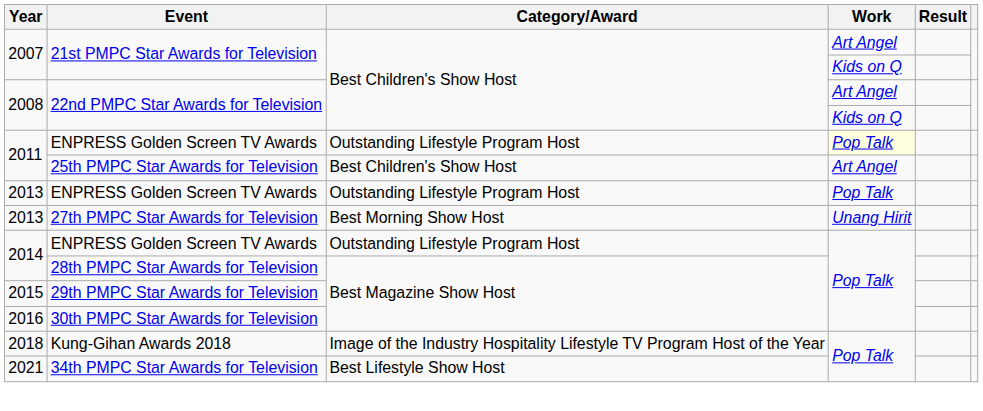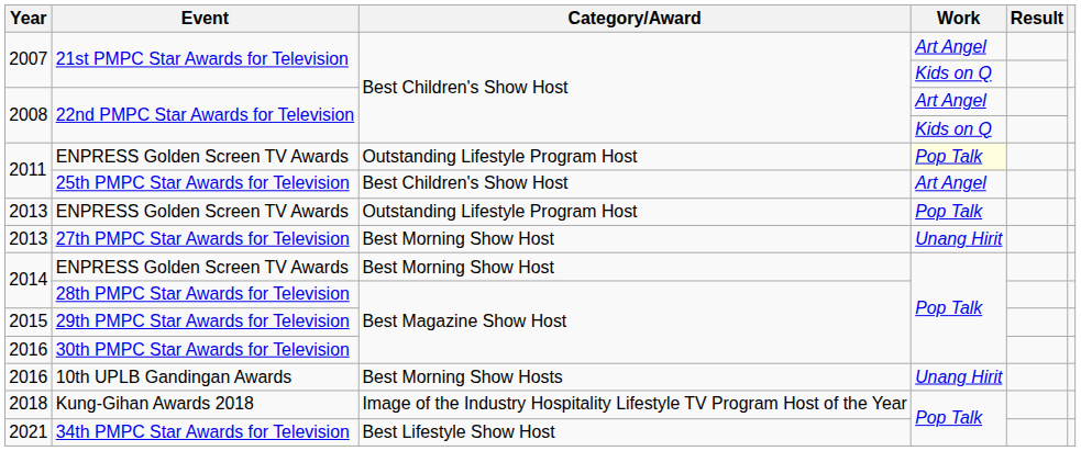 <table class="wikitable sortable">
 <tr>
 <th>Year</th>
 <th>Event</th>
 <th>Category/Award</th>
 <th>Work</th>
 <th>Result</th>
 <th></th>
 </tr>
 <tr>
 <td rowspan="2">2007</td>
 <td rowspan="2"><a href='#'>21st PMPC Star Awards for Television</a></td>
 <td rowspan="4">Best Children's Show Host</td>
 <td><em><a href='#'>Art Angel</a></em></td>
 <td></td>
 <td rowspan="2"></td>
 </tr>
 <tr>
 <td><em><a href='#'>Kids on Q</a></em></td>
 <td></td>
 </tr>
 <tr>
 <td rowspan="2">2008</td>
 <td rowspan="2"><a href='#'>22nd PMPC Star Awards for Television</a></td>
 <td><em><a href='#'>Art Angel</a></em></td>
 <td></td>
 <td rowspan="2"></td>
 </tr>
 <tr>
 <td><em><a href='#'>Kids on Q</a></em></td>
 <td></td>
 </tr>
 <tr>
 <td rowspan="2">2011</td>
 <td>ENPRESS Golden Screen TV Awards</td>
 <td>Outstanding Lifestyle Program Host</td>
 <td style="background: lightyellow;"><em><a href='#'>Pop Talk</a></em></td>
 <td></td>
 <td></td>
 </tr>
 <tr>
 <td><a href='#'>25th PMPC Star Awards for Television</a></td>
 <td>Best Children's Show Host</td>
 <td><em><a href='#'>Art Angel</a></em></td>
 <td></td>
 <td></td>
 </tr>
 <tr>
 <td>2013</td>
 <td>ENPRESS Golden Screen TV Awards</td>
 <td>Outstanding Lifestyle Program Host</td>
 <td><em><a href='#'>Pop Talk</a></em></td>
 <td></td>
 <td></td>
 </tr>
 <tr>
 <td>2013</td>
 <td><a href='#'>27th PMPC Star Awards for Television</a></td>
 <td>Best Morning Show Host</td>
 <td><em><a href='#'>Unang Hirit</a></em></td>
 <td></td>
 <td></td>
 </tr>
 <tr>
 <td rowspan="2">2014</td>
 <td>ENPRESS Golden Screen TV Awards</td>
-<td>Outstanding Lifestyle Program Host</td>
+<td>Best Morning Show Host</td>
 <td rowspan="4"><em><a href='#'>Pop Talk</a></em></td>
 <td></td>
 <td></td>
 </tr>
 <tr>
 <td><a href='#'>28th PMPC Star Awards for Television</a></td>
 <td rowspan="3">Best Magazine Show Host</td>
 <td></td>
 <td></td>
 </tr>
 <tr>
 <td>2015</td>
 <td><a href='#'>29th PMPC Star Awards for Television</a></td>
 <td></td>
 <td></td>
 </tr>
 <tr>
 <td>2016</td>
 <td><a href='#'>30th PMPC Star Awards for Television</a></td>
 <td></td>
 <td></td>
 </tr>
 <tr>
+<td>2016</td>
+<td>10th UPLB Gandingan Awards</td>
+<td>Best Morning Show Hosts</td>
+<td><em><a href='#'>Unang Hirit</a></em></td>
+<td></td>
+<td></td>
+</tr>
+<tr>
 <td>2018</td>
 <td>Kung-Gihan Awards 2018</td>
 <td>Image of the Industry Hospitality Lifestyle TV Program Host of the Year</td>
 <td rowspan="2"><em><a href='#'>Pop Talk</a></em></td>
 <td></td>
 <td></td>
 </tr>
 <tr>
 <td>2021</td>
 <td><a href='#'>34th PMPC Star Awards for Television</a></td>
 <td>Best Lifestyle Show Host</td>
 <td></td>
 <td></td>
 </tr>
 </table>
